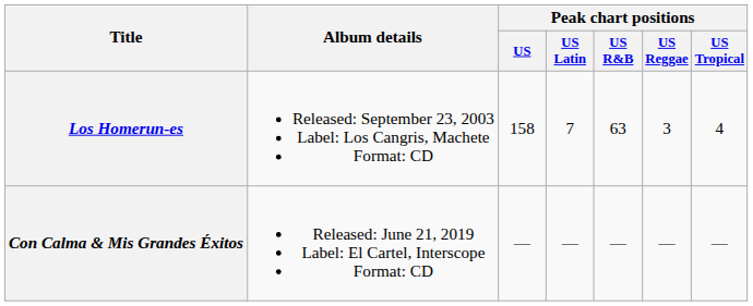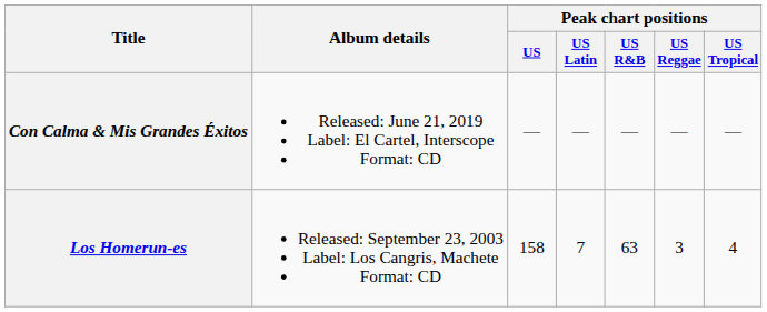 <table class="wikitable plainrowheaders" style="text-align:center;">
 <tr>
 <th rowspan="2">Title</th>
 <th rowspan="2">Album details</th>
 <th colspan="5">Peak chart positions</th>
 </tr>
 <tr style="font-size:smaller;">
 <th width="40"><a href='#'>US</a><br></th>
 <th width="40"><a href='#'>US<br>Latin</a><br></th>
 <th width="40"><a href='#'>US<br>R&B</a><br></th>
 <th width="40"><a href='#'>US<br>Reggae</a><br></th>
 <th width="40"><a href='#'>US<br>Tropical</a><br></th>
 </tr>
 <tr>
+<th scope="row"><em>Con Calma & Mis Grandes Éxitos</em></th>
+<td><br><ul><li>Released: June 21, 2019</li><li>Label: El Cartel, Interscope</li><li>Format: CD</li></ul></td>
+<td>—</td>
+<td>—</td>
+<td>—</td>
+<td>—</td>
+<td>—</td>
+</tr>
+<tr>
 <th scope="row"><em><a href='#'>Los Homerun-es</a></em></th>
 <td><br><ul><li>Released: September 23, 2003</li><li>Label: Los Cangris, Machete</li><li>Format: CD</li></ul></td>
 <td>158</td>
 <td>7</td>
 <td>63</td>
 <td>3</td>
 <td>4</td>
 </tr>
-<tr>
-<th scope="row"><em>Con Calma & Mis Grandes Éxitos</em></th>
-<td><br><ul><li>Released: June 21, 2019</li><li>Label: El Cartel, Interscope</li><li>Format: CD</li></ul></td>
-<td>—</td>
-<td>—</td>
-<td>—</td>
-<td>—</td>
-<td>—</td>
-</tr>
 </table>
